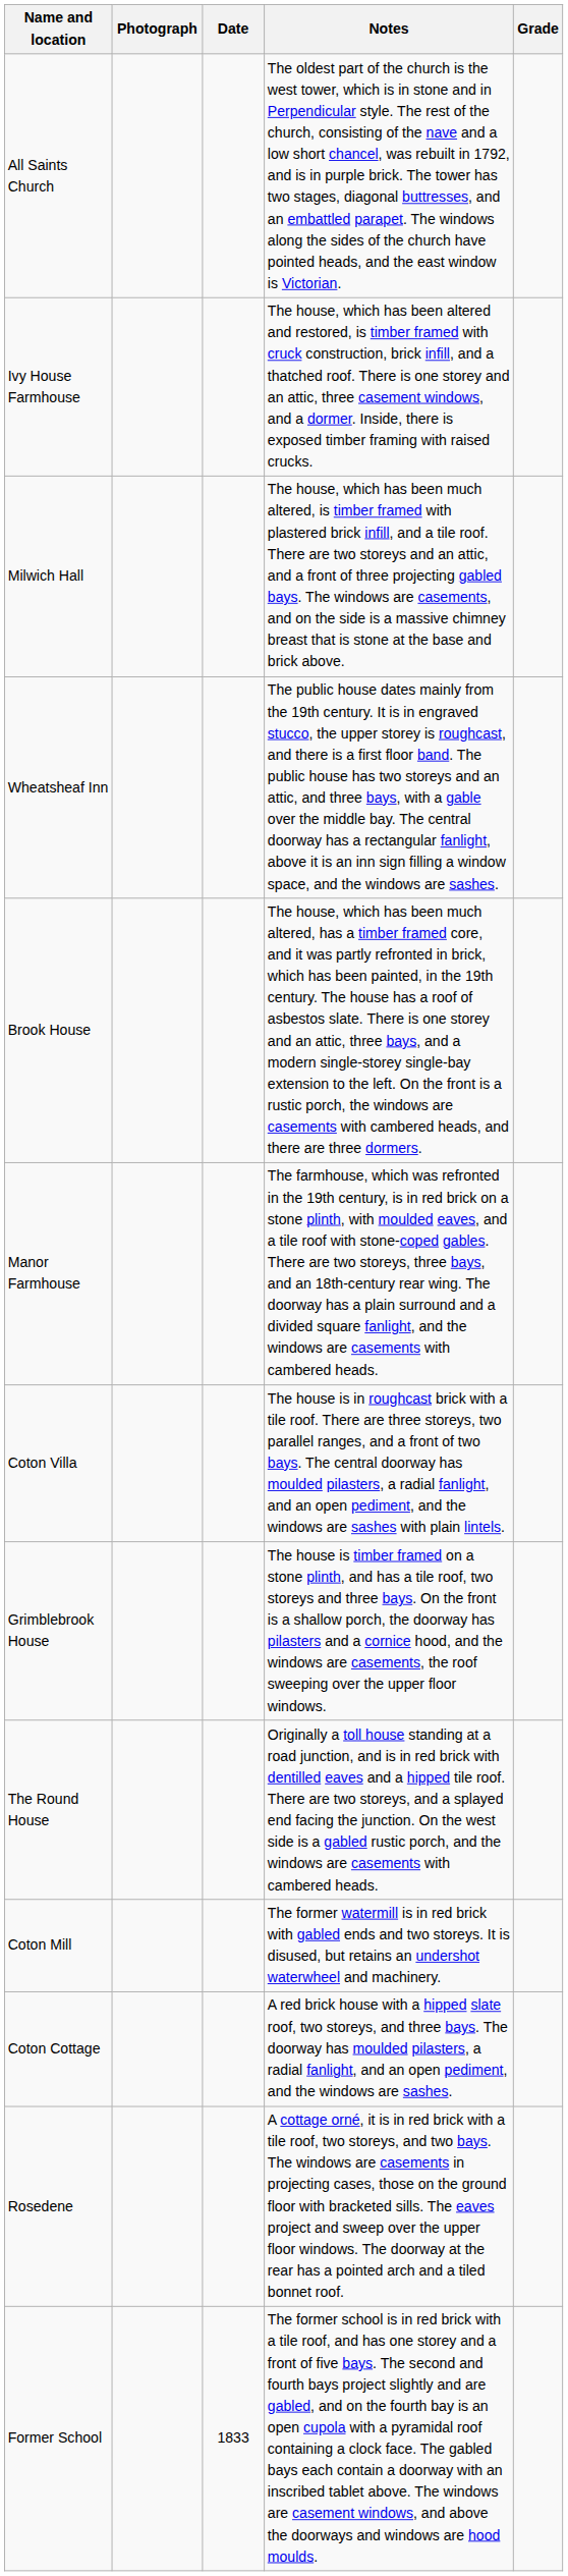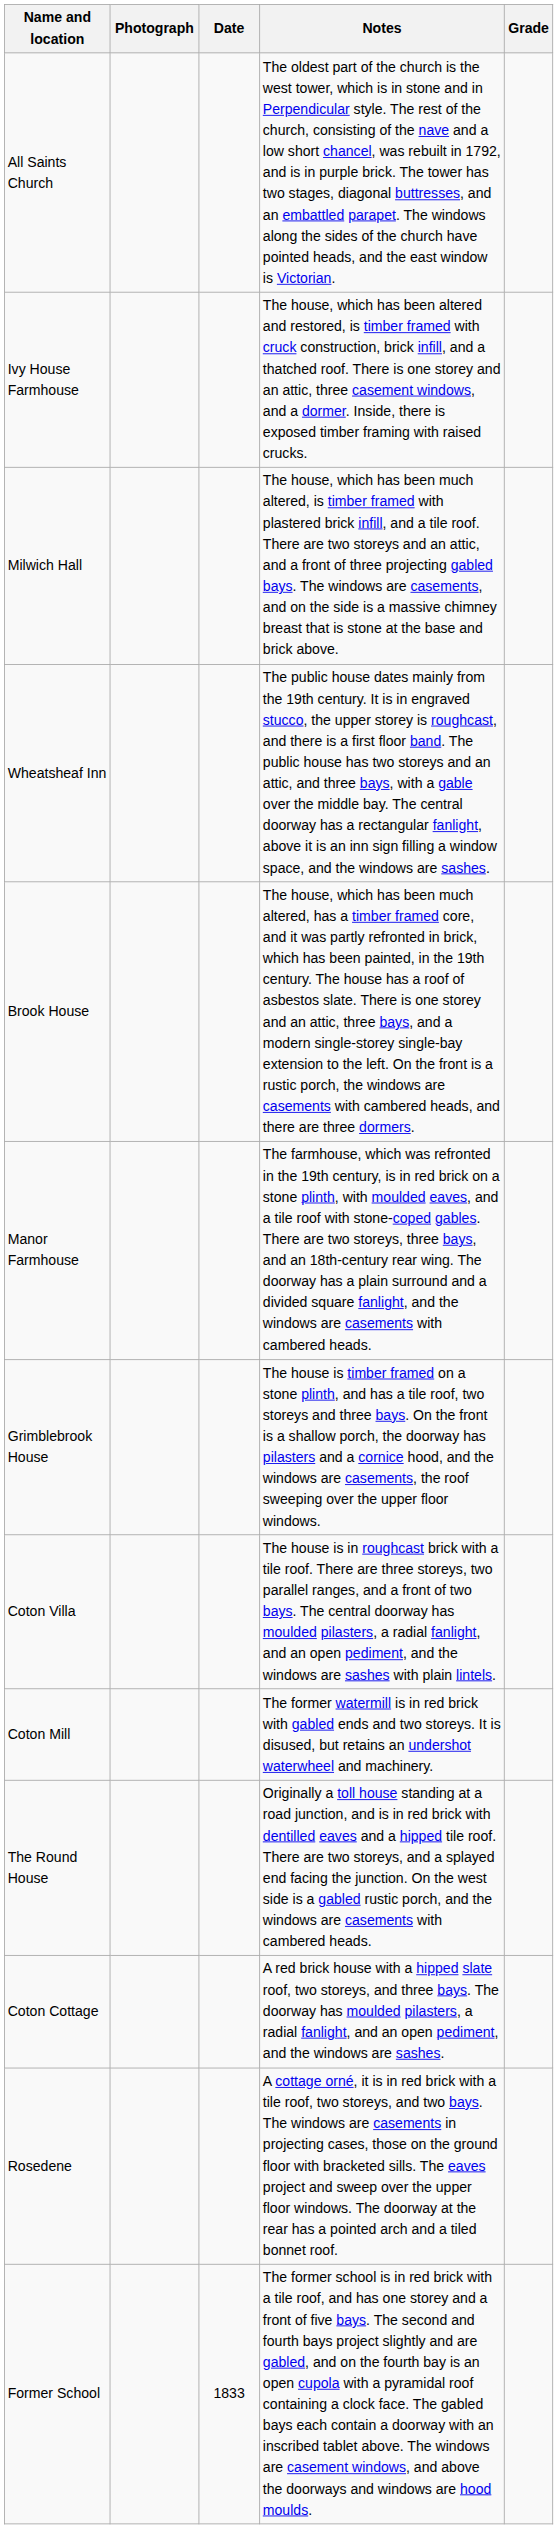 <table class="wikitable sortable plainrowheaders" style="width:100%; border:0; text-align:left; line-height:150%;">
 <tr>
 <th scope="col"  style="width:150px">Name and location</th>
 <th scope="col"  style="width:100px" class="unsortable">Photograph</th>
 <th scope="col"  style="width:120px">Date</th>
 <th scope="col"  style="width:650px" class="unsortable">Notes</th>
 <th scope="col"  style="width:50px">Grade</th>
 </tr>
 <tr>
 <td>All Saints Church<br><small></small></td>
 <td></td>
 <td align="center"></td>
 <td>The oldest part of the church is the west tower, which is in stone and in <a href='#'>Perpendicular</a> style.  The rest of the church, consisting of the <a href='#'>nave</a> and a low short <a href='#'>chancel</a>, was rebuilt in 1792, and is in purple brick.  The tower has two stages, diagonal <a href='#'>buttresses</a>, and an <a href='#'>embattled</a> <a href='#'>parapet</a>.  The windows along the sides of the church have pointed heads, and the east window is <a href='#'>Victorian</a>.</td>
 <td align="center" ></td>
 </tr>
 <tr>
 <td>Ivy House Farmhouse<br><small></small></td>
 <td></td>
 <td align="center"></td>
 <td>The house, which has been altered and restored, is <a href='#'>timber framed</a> with <a href='#'>cruck</a> construction, brick <a href='#'>infill</a>, and a thatched roof.  There is one storey and an attic, three <a href='#'>casement windows</a>, and a <a href='#'>dormer</a>.  Inside, there is exposed timber framing with raised crucks.</td>
 <td align="center" ></td>
 </tr>
 <tr>
 <td>Milwich Hall<br><small></small></td>
 <td></td>
 <td align="center"></td>
 <td>The house, which has been much altered, is <a href='#'>timber framed</a> with plastered brick <a href='#'>infill</a>, and a tile roof.  There are two storeys and an attic, and a front of three projecting <a href='#'>gabled</a> <a href='#'>bays</a>.  The windows are <a href='#'>casements</a>, and on the side is a massive chimney breast that is stone at the base and brick above.</td>
 <td align="center" ></td>
 </tr>
 <tr>
 <td>Wheatsheaf Inn<br><small></small></td>
 <td></td>
 <td align="center"></td>
 <td>The public house dates mainly from the 19th century.  It is in engraved <a href='#'>stucco</a>, the upper storey is <a href='#'>roughcast</a>, and there is a first floor <a href='#'>band</a>.  The public house has two storeys and an attic, and three <a href='#'>bays</a>, with a <a href='#'>gable</a> over the middle bay.  The central doorway has a rectangular <a href='#'>fanlight</a>, above it is an inn sign filling a window space, and the windows are <a href='#'>sashes</a>.</td>
 <td align="center" ></td>
 </tr>
 <tr>
 <td>Brook House<br><small></small></td>
 <td></td>
 <td align="center"></td>
 <td>The house, which has been much altered, has a <a href='#'>timber framed</a> core, and it was partly refronted in brick, which has been painted, in the 19th century.  The house has a roof of asbestos slate.  There is one storey and an attic, three <a href='#'>bays</a>, and a modern single-storey single-bay extension to the left.  On the front is a rustic porch, the windows are <a href='#'>casements</a> with cambered heads, and there are three <a href='#'>dormers</a>.</td>
 <td align="center" ></td>
 </tr>
 <tr>
 <td>Manor Farmhouse<br><small></small></td>
 <td></td>
 <td align="center"></td>
 <td>The farmhouse, which was refronted in the 19th century, is in red brick on a stone <a href='#'>plinth</a>, with <a href='#'>moulded</a> <a href='#'>eaves</a>, and a tile roof with stone-<a href='#'>coped</a> <a href='#'>gables</a>.  There are two storeys, three <a href='#'>bays</a>, and an 18th-century rear wing.  The doorway has a plain surround and a divided square <a href='#'>fanlight</a>, and the windows are <a href='#'>casements</a> with cambered heads.</td>
 <td align="center" ></td>
 </tr>
 <tr>
+<td>Grimblebrook House<br><small></small></td>
+<td></td>
+<td align="center"></td>
+<td>The house is <a href='#'>timber framed</a> on a stone <a href='#'>plinth</a>, and has a tile roof, two storeys and three <a href='#'>bays</a>.  On the front is a shallow porch, the doorway has <a href='#'>pilasters</a> and a <a href='#'>cornice</a> hood, and the windows are <a href='#'>casements</a>, the roof sweeping over the upper floor windows.</td>
+<td align="center" ></td>
+</tr>
+<tr>
 <td>Coton Villa<br><small></small></td>
 <td></td>
 <td align="center"></td>
 <td>The house is in <a href='#'>roughcast</a> brick with a tile roof.  There are three storeys, two parallel ranges, and a front of two <a href='#'>bays</a>.  The central doorway has <a href='#'>moulded</a> <a href='#'>pilasters</a>, a radial <a href='#'>fanlight</a>, and an open <a href='#'>pediment</a>, and the windows are <a href='#'>sashes</a> with plain <a href='#'>lintels</a>.</td>
 <td align="center" ></td>
 </tr>
 <tr>
-<td>Grimblebrook House<br><small></small></td>
+<td>Coton Mill<br><small></small></td>
 <td></td>
 <td align="center"></td>
-<td>The house is <a href='#'>timber framed</a> on a stone <a href='#'>plinth</a>, and has a tile roof, two storeys and three <a href='#'>bays</a>.  On the front is a shallow porch, the doorway has <a href='#'>pilasters</a> and a <a href='#'>cornice</a> hood, and the windows are <a href='#'>casements</a>, the roof sweeping over the upper floor windows.</td>
+<td>The former <a href='#'>watermill</a> is in red brick with <a href='#'>gabled</a> ends and two storeys.  It is disused, but retains an <a href='#'>undershot waterwheel</a> and machinery.</td>
 <td align="center" ></td>
 </tr>
 <tr>
 <td>The Round House<br><small></small></td>
 <td></td>
 <td align="center"></td>
 <td>Originally a <a href='#'>toll house</a> standing at a road junction, and is in red brick with <a href='#'>dentilled</a> <a href='#'>eaves</a> and a <a href='#'>hipped</a> tile roof.  There are two storeys, and a splayed end facing the junction.  On the west side is a <a href='#'>gabled</a> rustic porch, and the windows are <a href='#'>casements</a> with cambered heads.</td>
-<td align="center" ></td>
-</tr>
-<tr>
-<td>Coton Mill<br><small></small></td>
-<td></td>
-<td align="center"></td>
-<td>The former <a href='#'>watermill</a> is in red brick with <a href='#'>gabled</a> ends and two storeys.  It is disused, but retains an <a href='#'>undershot waterwheel</a> and machinery.</td>
 <td align="center" ></td>
 </tr>
 <tr>
 <td>Coton Cottage<br><small></small></td>
 <td></td>
 <td align="center"></td>
 <td>A red brick house with a <a href='#'>hipped</a> <a href='#'>slate</a> roof, two storeys, and three <a href='#'>bays</a>.  The doorway has <a href='#'>moulded</a> <a href='#'>pilasters</a>, a radial <a href='#'>fanlight</a>, and an open <a href='#'>pediment</a>, and the windows are <a href='#'>sashes</a>.</td>
 <td align="center" ></td>
 </tr>
 <tr>
 <td>Rosedene<br><small></small></td>
 <td></td>
 <td align="center"></td>
 <td>A <a href='#'>cottage orné</a>, it is in red brick with a tile roof, two storeys, and two <a href='#'>bays</a>.  The windows are <a href='#'>casements</a> in projecting cases, those on the ground floor with bracketed sills.  The <a href='#'>eaves</a> project and sweep over the upper floor windows.  The doorway at the rear has a pointed arch and a tiled bonnet roof.</td>
 <td align="center" ></td>
 </tr>
 <tr>
 <td>Former School<br><small></small></td>
 <td></td>
 <td align="center">1833</td>
 <td>The former school is in red brick with a tile roof, and has one storey and a front of five <a href='#'>bays</a>.  The second and fourth bays project slightly and are <a href='#'>gabled</a>, and on the fourth bay is an open <a href='#'>cupola</a> with a pyramidal roof containing a clock face.  The gabled bays each contain a doorway with an inscribed tablet above.  The windows are <a href='#'>casement windows</a>, and above the doorways and windows are <a href='#'>hood moulds</a>.</td>
 <td align="center" ></td>
 </tr>
 <tr>
 </tr>
 </table>
